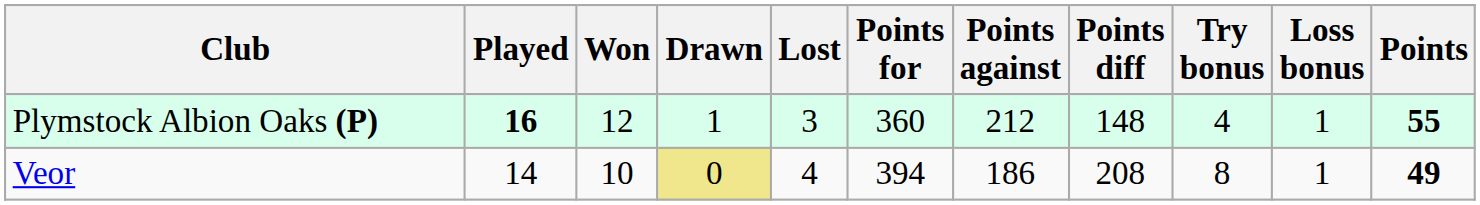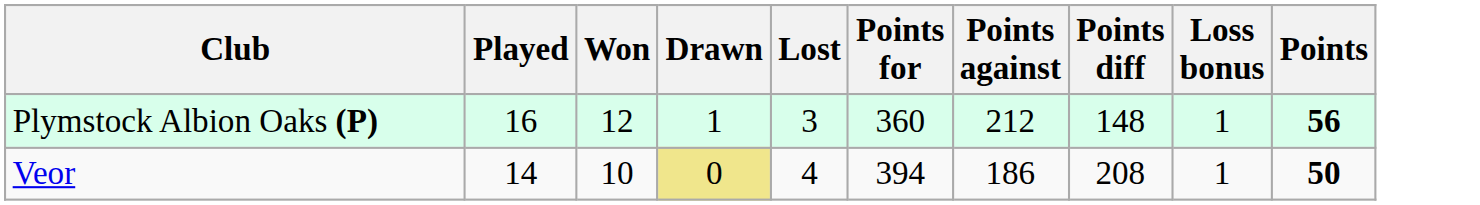 <table class="wikitable" style="text-align:center">
 <tr>
 <th bgcolor="#efefef" width="215">Club</th>
 <th bgcolor="#efefef" width="20">Played</th>
 <th bgcolor="#efefef" width="20">Won</th>
 <th bgcolor="#efefef" width="20">Drawn</th>
 <th bgcolor="#efefef" width="20">Lost</th>
 <th bgcolor="#efefef" width="20">Points for</th>
 <th bgcolor="#efefef" width="20">Points against</th>
 <th bgcolor="#efefef" width="20">Points diff</th>
-<th bgcolor="#efefef" width="20">Try bonus</th>
 <th bgcolor="#efefef" width="20">Loss bonus</th>
 <th bgcolor="#efefef" width="20">Points</th>
 </tr>
 <tr |- bgcolor=#d8ffeb align=center>
 <td style="text-align:left;">Plymstock Albion Oaks <strong>(P)</strong></td>
-<td><strong>16</strong></td>
+<td>16</td>
 <td>12</td>
 <td>1</td>
 <td>3</td>
 <td>360</td>
 <td>212</td>
 <td>148</td>
-<td>4</td>
 <td>1</td>
-<td><strong>55</strong></td>
+<td><strong>56</strong></td>
 </tr>
 <tr>
 <td style="text-align:left;"><a href='#'>Veor</a></td>
 <td>14</td>
 <td>10</td>
 <td style="background: khaki;">0</td>
 <td>4</td>
 <td>394</td>
 <td>186</td>
 <td>208</td>
-<td>8</td>
 <td>1</td>
-<td><strong>49</strong></td>
+<td><strong>50</strong></td>
 </tr>
 </table>
